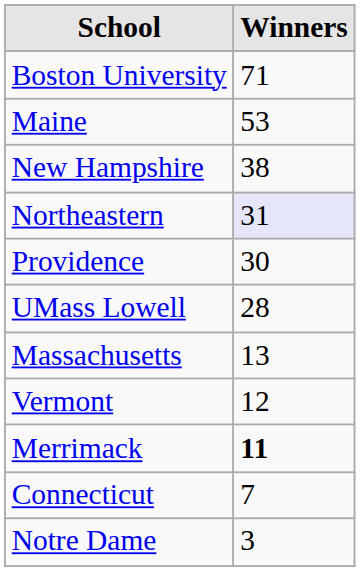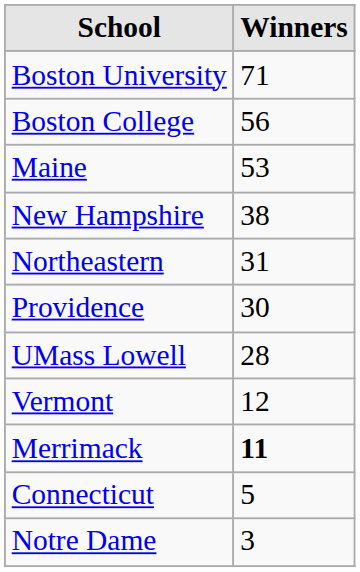 <table class="wikitable">
 <tr>
 <th style="background:#e5e5e5;">School</th>
 <th style="background:#e5e5e5;">Winners</th>
 </tr>
 <tr>
 <td><a href='#'>Boston University</a></td>
 <td>71</td>
+</tr>
+<tr>
+<td><a href='#'>Boston College</a></td>
+<td>56</td>
 </tr>
 <tr>
 <td><a href='#'>Maine</a></td>
 <td>53</td>
 </tr>
 <tr>
 <td><a href='#'>New Hampshire</a></td>
 <td>38</td>
 </tr>
 <tr>
 <td><a href='#'>Northeastern</a></td>
-<td style="background: lavender;">31</td>
+<td>31</td>
 </tr>
 <tr>
 <td><a href='#'>Providence</a></td>
 <td>30</td>
 </tr>
 <tr>
 <td><a href='#'>UMass Lowell</a></td>
 <td>28</td>
-</tr>
-<tr>
-<td><a href='#'>Massachusetts</a></td>
-<td>13</td>
 </tr>
 <tr>
 <td><a href='#'>Vermont</a></td>
 <td>12</td>
 </tr>
 <tr>
 <td><a href='#'>Merrimack</a></td>
 <td><strong>11</strong></td>
 </tr>
 <tr>
 <td><a href='#'>Connecticut</a></td>
-<td>7</td>
+<td>5</td>
 </tr>
 <tr>
 <td><a href='#'>Notre Dame</a></td>
 <td>3</td>
 </tr>
 </table>
